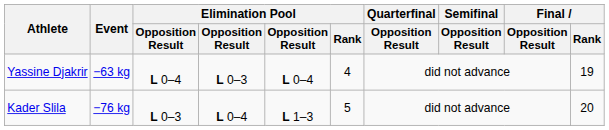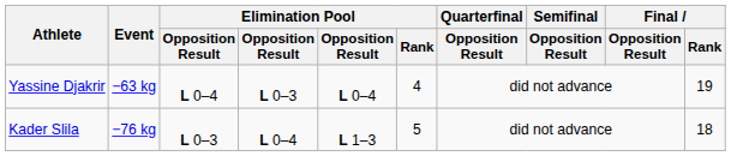 <table class="wikitable" style="font-size:90%">
 <tr>
 <th rowspan="2">Athlete</th>
 <th rowspan="2">Event</th>
 <th colspan=4>Elimination Pool</th>
 <th>Quarterfinal</th>
 <th>Semifinal</th>
 <th colspan=2>Final / </th>
 </tr>
 <tr style="font-size: 95%">
 <th>Opposition<br>Result</th>
 <th>Opposition<br>Result</th>
 <th>Opposition<br>Result</th>
 <th>Rank</th>
 <th>Opposition<br>Result</th>
 <th>Opposition<br>Result</th>
 <th>Opposition<br>Result</th>
 <th>Rank</th>
 </tr>
 <tr align=center>
 <td align=left><a href='#'>Yassine Djakrir</a></td>
 <td align=left><a href='#'>−63 kg</a></td>
 <td><br><strong>L</strong> 0–4 <sup></sup></td>
 <td><br><strong>L</strong> 0–3 <sup></sup></td>
 <td><br><strong>L</strong> 0–4 <sup></sup></td>
 <td>4</td>
 <td colspan=3>did not advance</td>
 <td>19</td>
 </tr>
 <tr align=center>
 <td align=left><a href='#'>Kader Slila</a></td>
 <td align=left><a href='#'>−76 kg</a></td>
 <td><br><strong>L</strong> 0–3 <sup></sup></td>
 <td><br><strong>L</strong> 0–4 <sup></sup></td>
 <td><br><strong>L</strong> 1–3 <sup></sup></td>
 <td>5</td>
 <td colspan=3>did not advance</td>
-<td>20</td>
+<td>18</td>
 </tr>
 </table>
